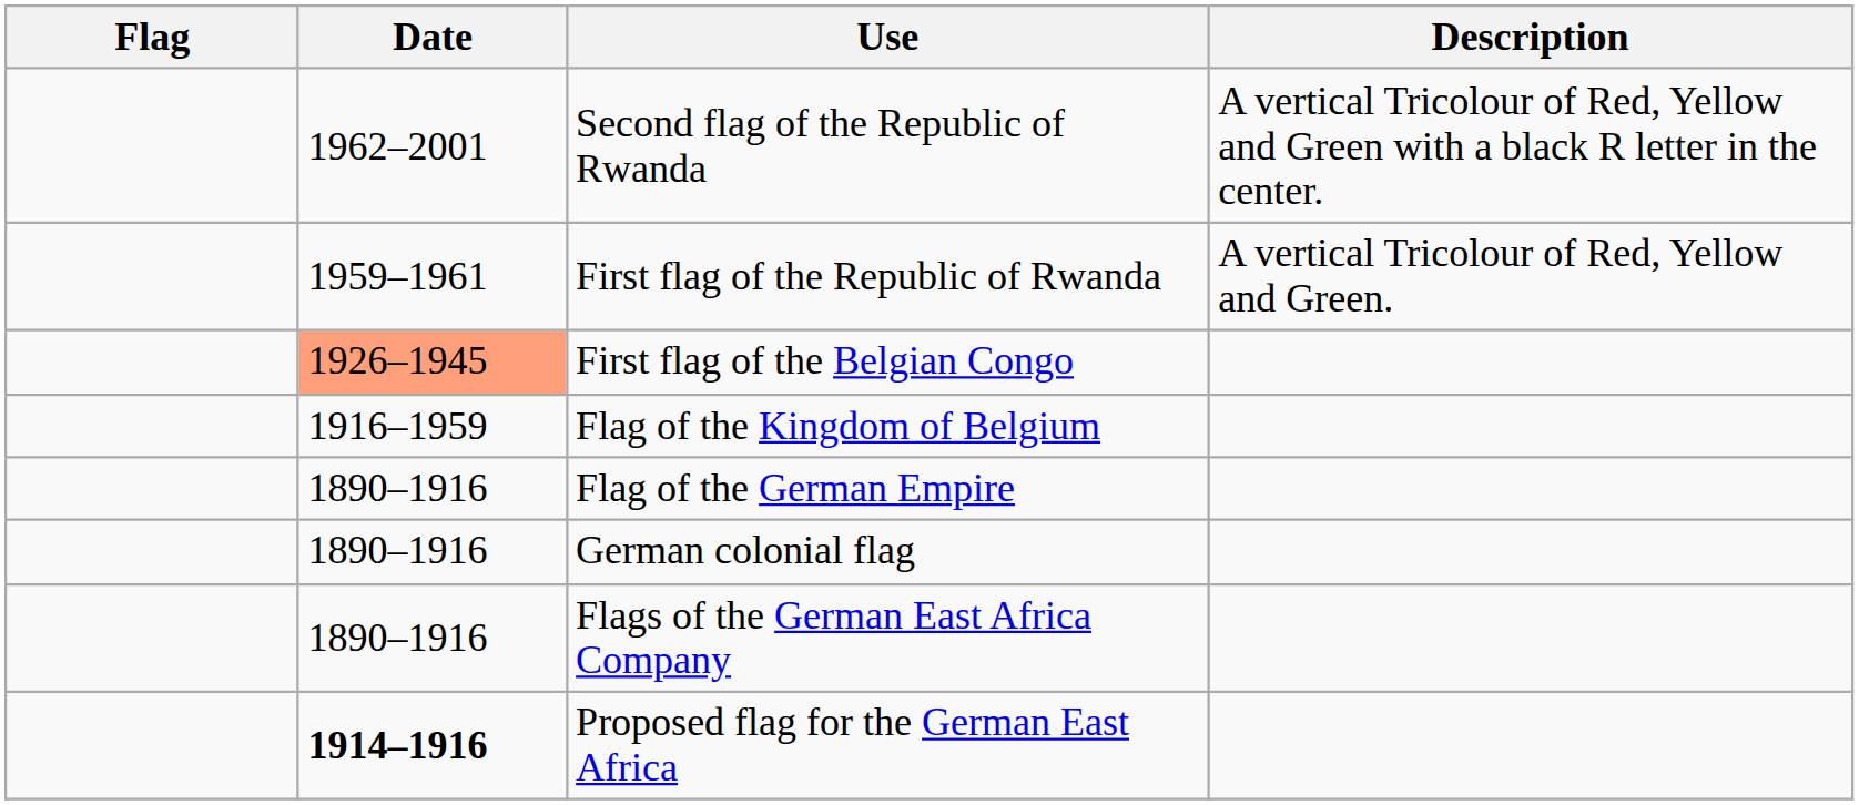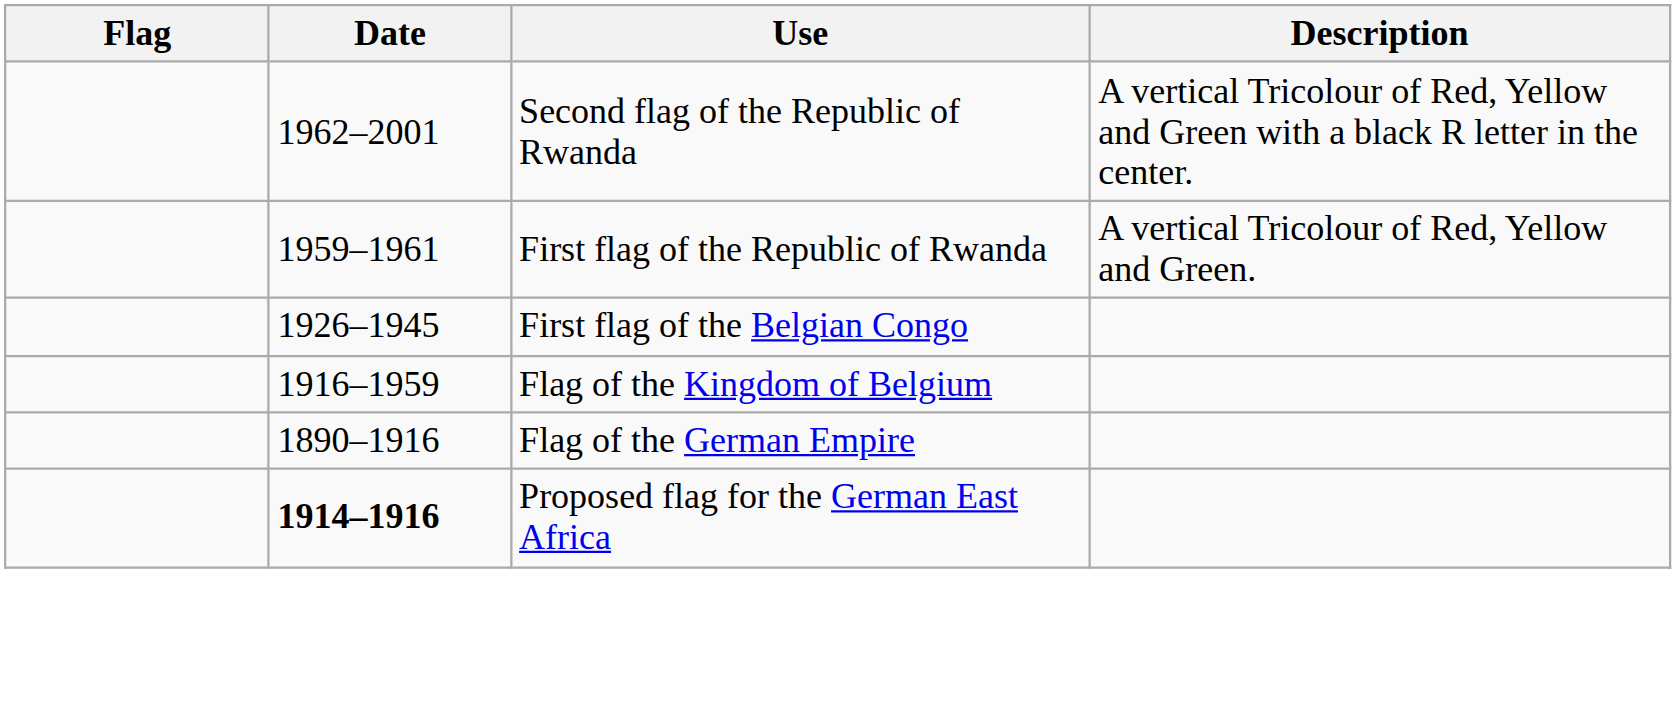 <table class="wikitable">
 <tr>
 <th style="width:110px;">Flag</th>
 <th style="width:100px;">Date</th>
 <th style="width:250px;">Use</th>
 <th style="width:250px;">Description</th>
 </tr>
 <tr>
 <td></td>
 <td>1962–2001</td>
 <td>Second flag of the Republic of Rwanda</td>
 <td>A vertical Tricolour of Red, Yellow and Green with a black R letter in the center.</td>
 </tr>
 <tr>
 <td></td>
 <td>1959–1961</td>
 <td>First flag of the Republic of Rwanda</td>
 <td>A vertical Tricolour of Red, Yellow and Green.</td>
 </tr>
 <tr>
 <td></td>
-<td style="background: lightsalmon;">1926–1945</td>
+<td>1926–1945</td>
 <td>First flag of the <a href='#'>Belgian Congo</a></td>
 <td></td>
 </tr>
 <tr>
 <td></td>
 <td>1916–1959</td>
 <td>Flag of the <a href='#'>Kingdom of Belgium</a></td>
 <td></td>
 </tr>
 <tr>
 <td></td>
 <td>1890–1916</td>
 <td>Flag of the <a href='#'>German Empire</a></td>
 <td></td>
 </tr>
 <tr>
 <td></td>
-<td>1890–1916</td>
-<td>German colonial flag</td>
-<td></td>
-</tr>
-<tr>
-<td><br></td>
-<td>1890–1916</td>
-<td>Flags of the <a href='#'>German East Africa Company</a></td>
-<td></td>
-</tr>
-<tr>
-<td></td>
 <td><strong>1914–1916</strong></td>
 <td>Proposed flag for the <a href='#'>German East Africa</a></td>
 <td></td>
 </tr>
 </table>
